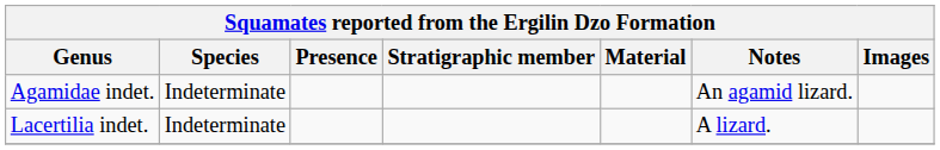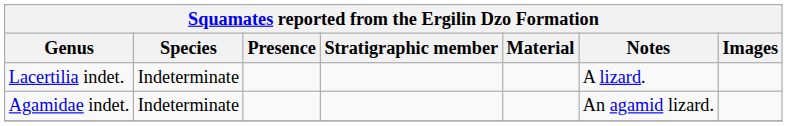 <table class="wikitable" align="center">
 <tr>
 <th colspan="7" align="center"><strong><a href='#'>Squamates</a> reported from the Ergilin Dzo Formation</strong></th>
 </tr>
 <tr>
 <th>Genus</th>
 <th>Species</th>
 <th>Presence</th>
 <th><strong>Stratigraphic member</strong></th>
 <th><strong>Material</strong></th>
 <th>Notes</th>
 <th>Images</th>
 </tr>
 <tr>
+<td><a href='#'>Lacertilia</a> indet.</td>
+<td>Indeterminate</td>
+<td></td>
+<td></td>
+<td></td>
+<td>A <a href='#'>lizard</a>.</td>
+<td></td>
+</tr>
+<tr>
 <td><a href='#'>Agamidae</a> indet.</td>
 <td>Indeterminate</td>
 <td></td>
 <td></td>
 <td></td>
 <td>An <a href='#'>agamid</a> lizard.</td>
 <td></td>
 </tr>
 <tr>
-<td><a href='#'>Lacertilia</a> indet.</td>
-<td>Indeterminate</td>
-<td></td>
-<td></td>
-<td></td>
-<td>A <a href='#'>lizard</a>.</td>
-<td></td>
-</tr>
-<tr>
 </tr>
 </table>
